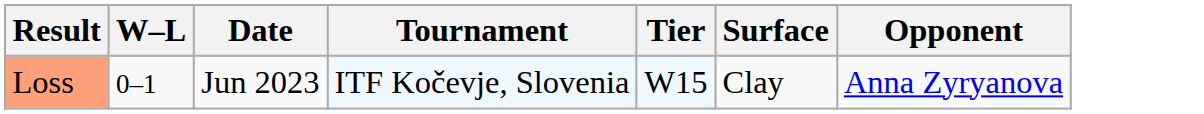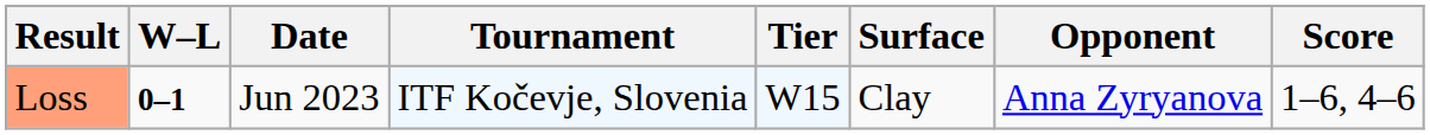 <table class="sortable wikitable">
 <tr>
 <th>Result</th>
 <th class="unsortable">W–L</th>
 <th>Date</th>
 <th>Tournament</th>
 <th>Tier</th>
 <th>Surface</th>
 <th>Opponent</th>
+<th class="unsortable">Score</th>
 </tr>
 <tr>
 <td bgcolor="FFA07A">Loss</td>
-<td><small>0–1</small></td>
+<td><strong><small>0–1</small></strong></td>
 <td>Jun 2023</td>
 <td style="background:#f0f8ff;">ITF Kočevje, Slovenia</td>
 <td style="background:#f0f8ff;">W15</td>
 <td>Clay</td>
 <td> <a href='#'>Anna Zyryanova</a></td>
+<td>1–6, 4–6</td>
 </tr>
 </table>
